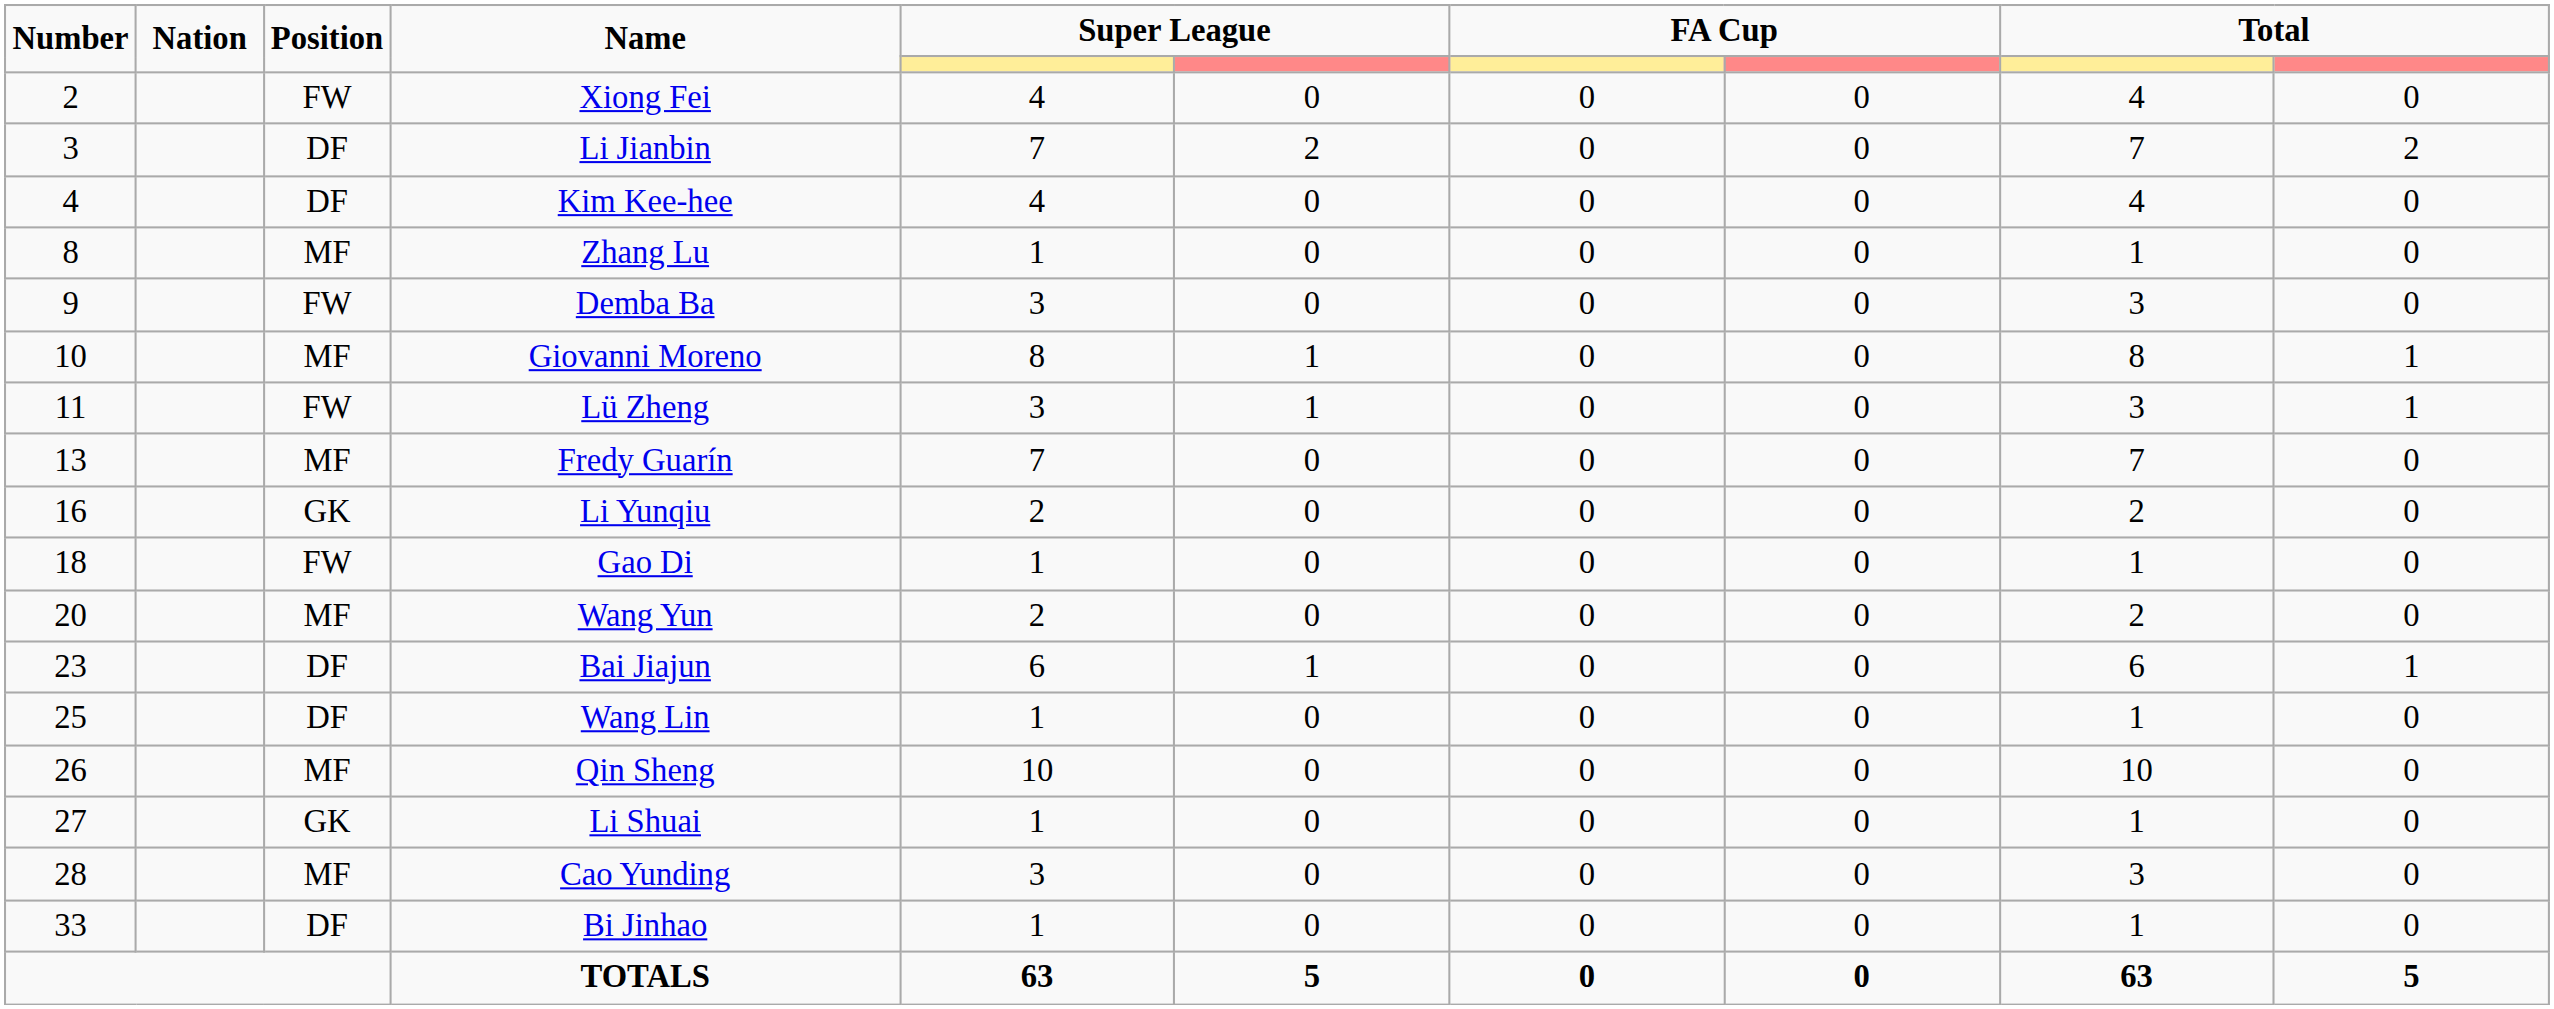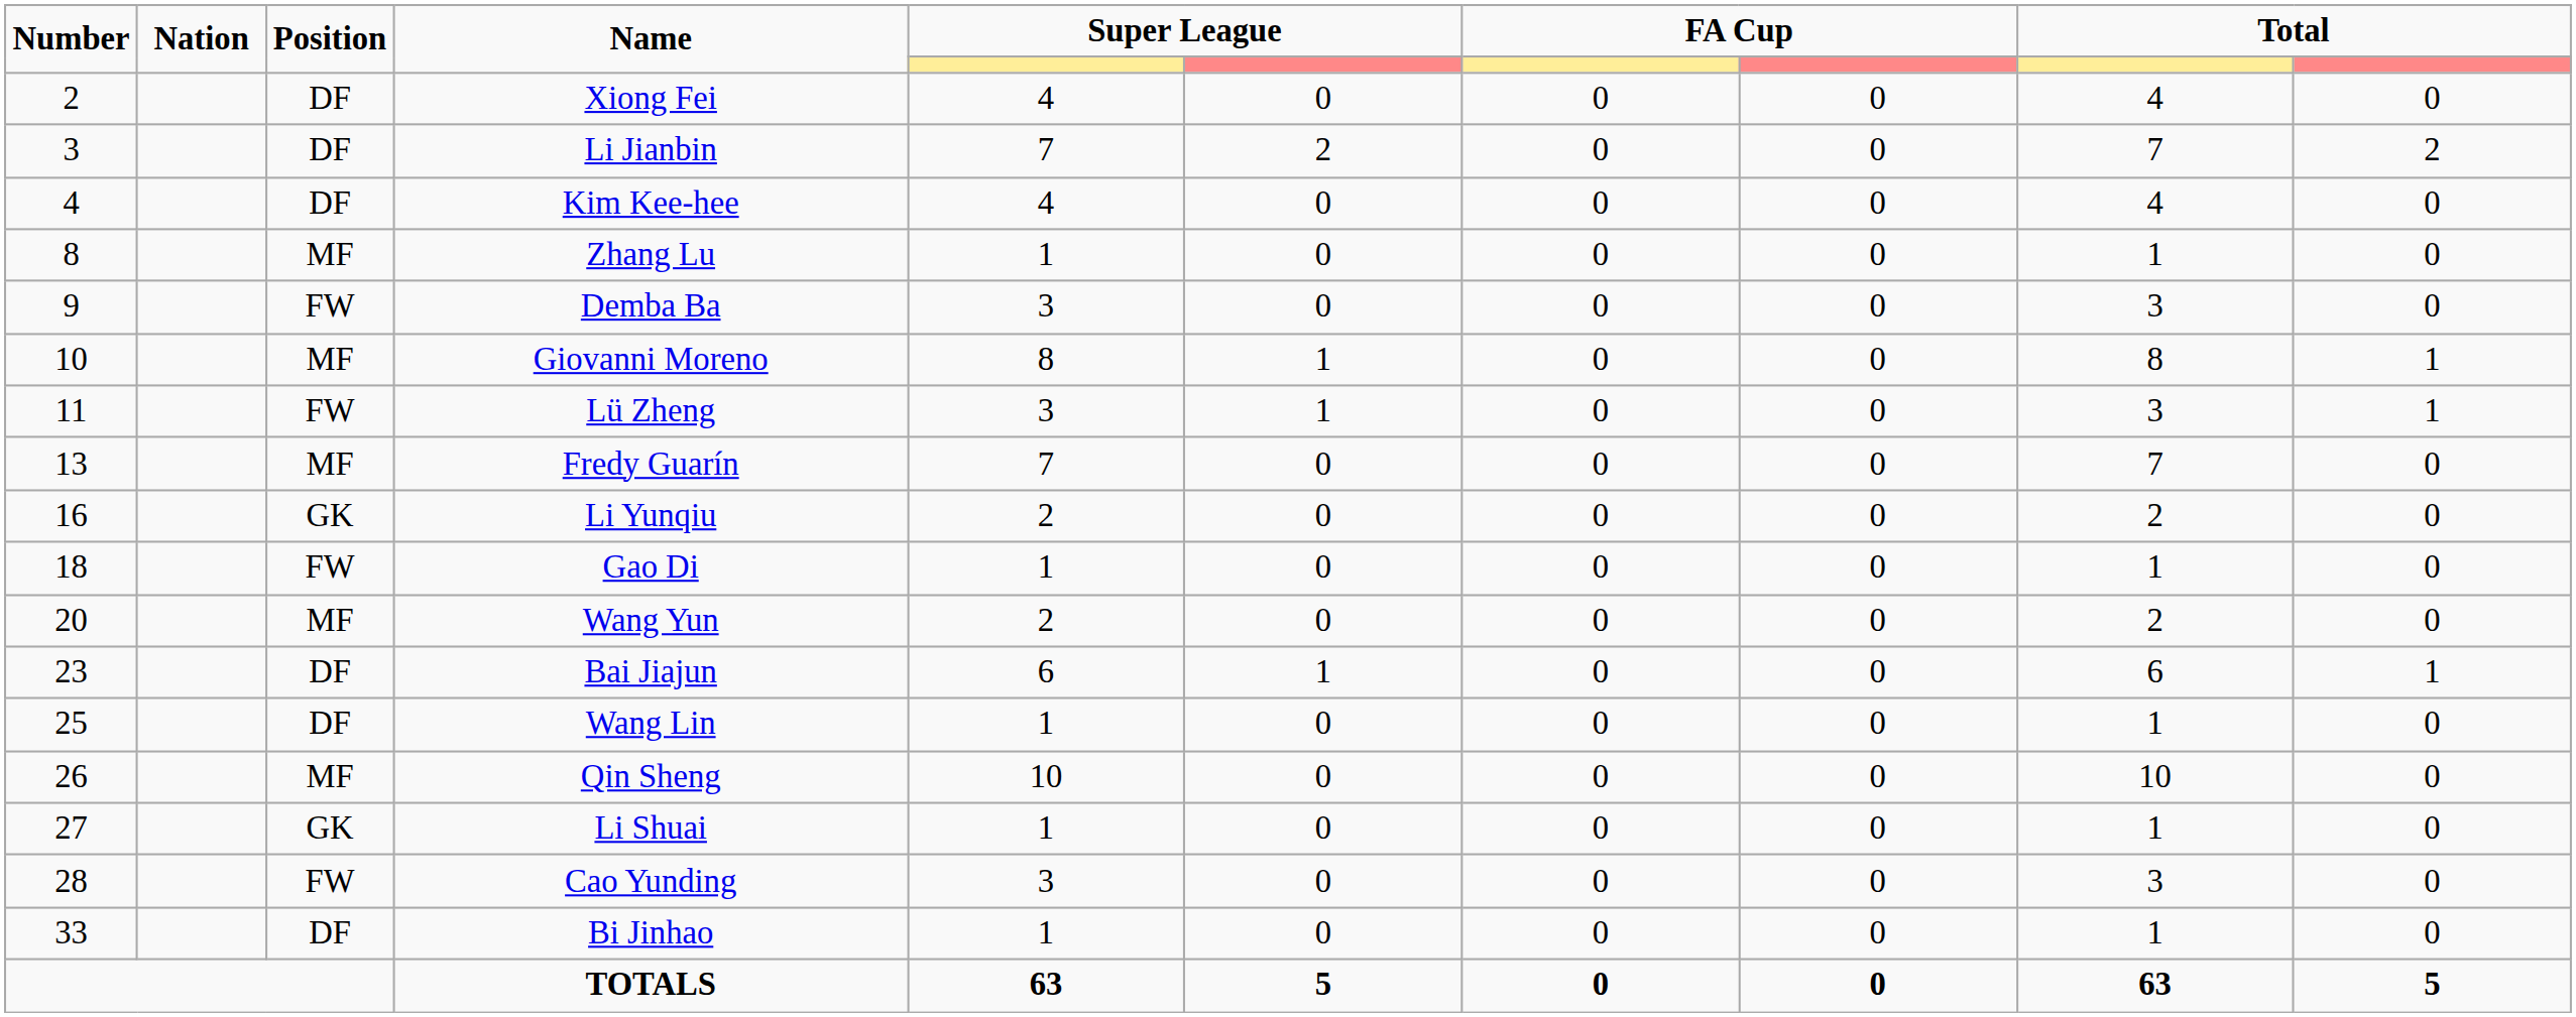 <table class="wikitable" style="text-align:center;">
 <tr>
 <td rowspan="2"  style="width:5%; text-align:center;"><strong>Number</strong></td>
 <td rowspan="2"  style="width:5%; text-align:center;"><strong>Nation</strong></td>
 <td rowspan="2"  style="width:5%; text-align:center;"><strong>Position</strong></td>
 <td rowspan="2"  style="width:20%; text-align:center;"><strong>Name</strong></td>
 <td colspan="2" style="text-align:center;"><strong>Super League</strong></td>
 <td colspan="2" style="text-align:center;"><strong>FA Cup</strong></td>
 <td colspan="2" style="text-align:center;"><strong>Total</strong></td>
 </tr>
 <tr>
 <th style="width:60px; background:#fe9;"></th>
 <th style="width:60px; background:#ff8888;"></th>
 <th style="width:60px; background:#fe9;"></th>
 <th style="width:60px; background:#ff8888;"></th>
 <th style="width:60px; background:#fe9;"></th>
 <th style="width:60px; background:#ff8888;"></th>
 </tr>
 <tr>
 <td>2</td>
 <td></td>
-<td>FW</td>
+<td>DF</td>
 <td><a href='#'>Xiong Fei</a></td>
 <td>4</td>
 <td>0</td>
 <td>0</td>
 <td>0</td>
 <td>4</td>
 <td>0</td>
 </tr>
 <tr>
 <td>3</td>
 <td></td>
 <td>DF</td>
 <td><a href='#'>Li Jianbin</a></td>
 <td>7</td>
 <td>2</td>
 <td>0</td>
 <td>0</td>
 <td>7</td>
 <td>2</td>
 </tr>
 <tr>
 <td>4</td>
 <td></td>
 <td>DF</td>
 <td><a href='#'>Kim Kee-hee</a></td>
 <td>4</td>
 <td>0</td>
 <td>0</td>
 <td>0</td>
 <td>4</td>
 <td>0</td>
 </tr>
 <tr>
 <td>8</td>
 <td></td>
 <td>MF</td>
 <td><a href='#'>Zhang Lu</a></td>
 <td>1</td>
 <td>0</td>
 <td>0</td>
 <td>0</td>
 <td>1</td>
 <td>0</td>
 </tr>
 <tr>
 <td>9</td>
 <td></td>
 <td>FW</td>
 <td><a href='#'>Demba Ba</a></td>
 <td>3</td>
 <td>0</td>
 <td>0</td>
 <td>0</td>
 <td>3</td>
 <td>0</td>
 </tr>
 <tr>
 <td>10</td>
 <td></td>
 <td>MF</td>
 <td><a href='#'>Giovanni Moreno</a></td>
 <td>8</td>
 <td>1</td>
 <td>0</td>
 <td>0</td>
 <td>8</td>
 <td>1</td>
 </tr>
 <tr>
 <td>11</td>
 <td></td>
 <td>FW</td>
 <td><a href='#'>Lü Zheng</a></td>
 <td>3</td>
 <td>1</td>
 <td>0</td>
 <td>0</td>
 <td>3</td>
 <td>1</td>
 </tr>
 <tr>
 <td>13</td>
 <td></td>
 <td>MF</td>
 <td><a href='#'>Fredy Guarín</a></td>
 <td>7</td>
 <td>0</td>
 <td>0</td>
 <td>0</td>
 <td>7</td>
 <td>0</td>
 </tr>
 <tr>
 <td>16</td>
 <td></td>
 <td>GK</td>
 <td><a href='#'>Li Yunqiu</a></td>
 <td>2</td>
 <td>0</td>
 <td>0</td>
 <td>0</td>
 <td>2</td>
 <td>0</td>
 </tr>
 <tr>
 <td>18</td>
 <td></td>
 <td>FW</td>
 <td><a href='#'>Gao Di</a></td>
 <td>1</td>
 <td>0</td>
 <td>0</td>
 <td>0</td>
 <td>1</td>
 <td>0</td>
 </tr>
 <tr>
 <td>20</td>
 <td></td>
 <td>MF</td>
 <td><a href='#'>Wang Yun</a></td>
 <td>2</td>
 <td>0</td>
 <td>0</td>
 <td>0</td>
 <td>2</td>
 <td>0</td>
 </tr>
 <tr>
 <td>23</td>
 <td></td>
 <td>DF</td>
 <td><a href='#'>Bai Jiajun</a></td>
 <td>6</td>
 <td>1</td>
 <td>0</td>
 <td>0</td>
 <td>6</td>
 <td>1</td>
 </tr>
 <tr>
 <td>25</td>
 <td></td>
 <td>DF</td>
 <td><a href='#'>Wang Lin</a></td>
 <td>1</td>
 <td>0</td>
 <td>0</td>
 <td>0</td>
 <td>1</td>
 <td>0</td>
 </tr>
 <tr>
 <td>26</td>
 <td></td>
 <td>MF</td>
 <td><a href='#'>Qin Sheng</a></td>
 <td>10</td>
 <td>0</td>
 <td>0</td>
 <td>0</td>
 <td>10</td>
 <td>0</td>
 </tr>
 <tr>
 <td>27</td>
 <td></td>
 <td>GK</td>
 <td><a href='#'>Li Shuai</a></td>
 <td>1</td>
 <td>0</td>
 <td>0</td>
 <td>0</td>
 <td>1</td>
 <td>0</td>
 </tr>
 <tr>
 <td>28</td>
 <td></td>
-<td>MF</td>
+<td>FW</td>
 <td><a href='#'>Cao Yunding</a></td>
 <td>3</td>
 <td>0</td>
 <td>0</td>
 <td>0</td>
 <td>3</td>
 <td>0</td>
 </tr>
 <tr>
 <td>33</td>
 <td></td>
 <td>DF</td>
 <td><a href='#'>Bi Jinhao</a></td>
 <td>1</td>
 <td>0</td>
 <td>0</td>
 <td>0</td>
 <td>1</td>
 <td>0</td>
 </tr>
 <tr>
 <td colspan="3"></td>
 <td><strong>TOTALS</strong></td>
 <td><strong>63</strong></td>
 <td><strong>5</strong></td>
 <td><strong>0</strong></td>
 <td><strong>0</strong></td>
 <td><strong>63</strong></td>
 <td><strong>5</strong></td>
 </tr>
 </table>
